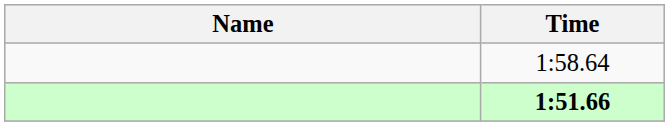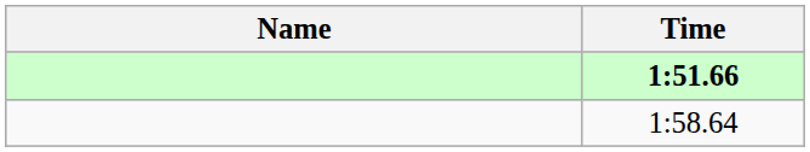 <table class="wikitable" style="text-align:center;">
 <tr>
 <th style="width:19em">Name</th>
 <th style="width:7em">Time</th>
 </tr>
+<tr bgcolor=ccffcc>
+<td align=left><strong></strong></td>
+<td><strong>1:51.66</strong></td>
+</tr>
 <tr>
 <td align=left></td>
 <td>1:58.64</td>
 </tr>
-<tr bgcolor=ccffcc>
-<td align=left><strong></strong></td>
-<td><strong>1:51.66</strong></td>
-</tr>
 </table>
